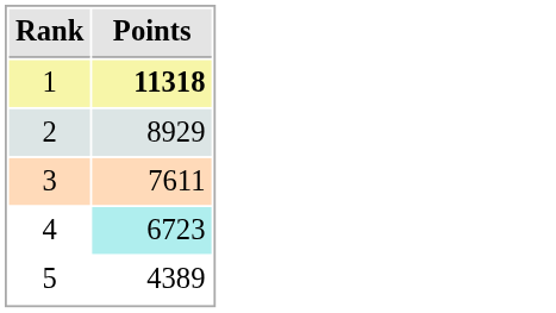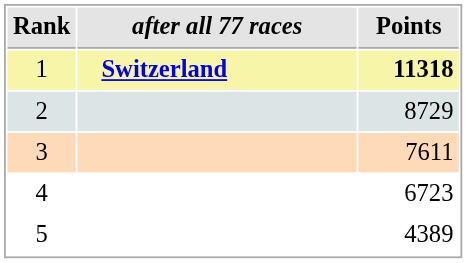 <table cellspacing="1" cellpadding="3" style="border:1px solid #aaa; font-size:86%;">
 <tr style="background:#e4e4e4;">
 <th style="border-bottom:1px solid #aaa; width:10px;">Rank</th>
+<th style="border-bottom:1px solid #aaa; width:150px; white-space:nowrap;"><em>after all 77 races</em></th>
 <th style="border-bottom:1px solid #aaa; width:50px;">Points</th>
 </tr>
 <tr style="background:#f7f6a8;">
 <td style="text-align:center;">1</td>
+<td>   <strong><a href='#'>Switzerland</a></strong></td>
 <td align="right"><strong>11318</strong></td>
 </tr>
 <tr style="background:#dce5e5;">
 <td style="text-align:center;">2</td>
-<td align="right">8929</td>
+<td></td>
+<td align="right">8729</td>
 </tr>
 <tr style="background:#ffdab9;">
 <td style="text-align:center;">3</td>
+<td></td>
 <td align="right">7611</td>
 </tr>
 <tr>
 <td style="text-align:center;">4</td>
-<td align="right" style="background: paleturquoise;">6723</td>
+<td></td>
+<td align="right">6723</td>
 </tr>
 <tr>
 <td style="text-align:center;">5</td>
+<td></td>
 <td align="right">4389</td>
 </tr>
 </table>
